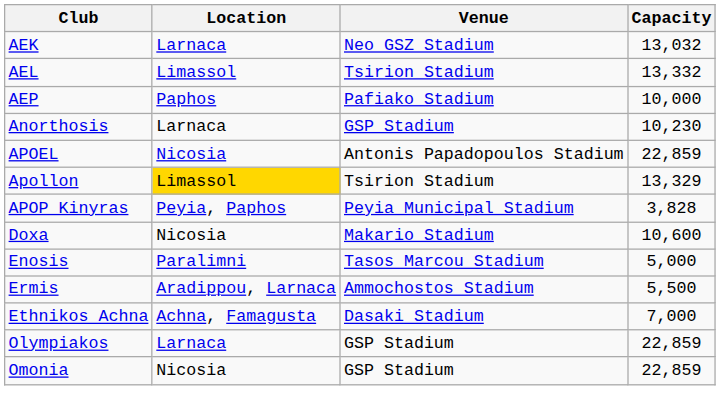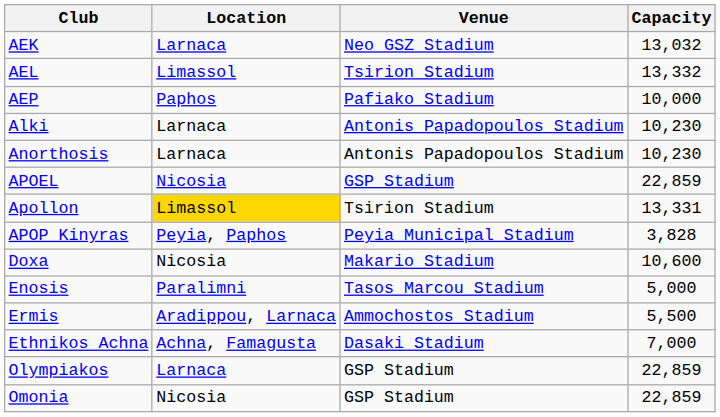 <table class="wikitable sortable">
 <tr>
 <th>Club</th>
 <th>Location</th>
 <th>Venue</th>
 <th>Capacity</th>
 </tr>
 <tr>
 <td><a href='#'>AEK</a></td>
 <td><a href='#'>Larnaca</a></td>
 <td><a href='#'>Neo GSZ Stadium</a></td>
 <td align="center">13,032</td>
 </tr>
 <tr>
 <td><a href='#'>AEL</a></td>
 <td><a href='#'>Limassol</a></td>
 <td><a href='#'>Tsirion Stadium</a></td>
 <td align="center">13,332</td>
 </tr>
 <tr>
 <td><a href='#'>AEP</a></td>
 <td><a href='#'>Paphos</a></td>
 <td><a href='#'>Pafiako Stadium</a></td>
 <td align="center">10,000</td>
 </tr>
 <tr>
+<td><a href='#'>Alki</a></td>
+<td>Larnaca</td>
+<td><a href='#'>Antonis Papadopoulos Stadium</a></td>
+<td align="center">10,230</td>
+</tr>
+<tr>
 <td><a href='#'>Anorthosis</a></td>
 <td>Larnaca</td>
-<td><a href='#'>GSP Stadium</a></td>
+<td>Antonis Papadopoulos Stadium</td>
 <td align="center">10,230</td>
 </tr>
 <tr>
 <td><a href='#'>APOEL</a></td>
 <td><a href='#'>Nicosia</a></td>
-<td>Antonis Papadopoulos Stadium</td>
+<td><a href='#'>GSP Stadium</a></td>
 <td align="center">22,859</td>
 </tr>
 <tr>
 <td><a href='#'>Apollon</a></td>
 <td style="background: gold;">Limassol</td>
 <td>Tsirion Stadium</td>
-<td align="center">13,329</td>
+<td align="center">13,331</td>
 </tr>
 <tr>
 <td><a href='#'>APOP Kinyras</a></td>
 <td><a href='#'>Peyia</a>, <a href='#'>Paphos</a></td>
 <td><a href='#'>Peyia Municipal Stadium</a></td>
 <td align="center">3,828</td>
 </tr>
 <tr>
 <td><a href='#'>Doxa</a></td>
 <td>Nicosia</td>
 <td><a href='#'>Makario Stadium</a></td>
 <td align="center">10,600</td>
 </tr>
 <tr>
 <td><a href='#'>Enosis</a></td>
 <td><a href='#'>Paralimni</a></td>
 <td><a href='#'>Tasos Marcou Stadium</a></td>
 <td align="center">5,000</td>
 </tr>
 <tr>
 <td><a href='#'>Ermis</a></td>
 <td><a href='#'>Aradippou</a>, <a href='#'>Larnaca</a></td>
 <td><a href='#'>Ammochostos Stadium</a></td>
 <td align="center">5,500</td>
 </tr>
 <tr>
 <td><a href='#'>Ethnikos Achna</a></td>
 <td><a href='#'>Achna</a>, <a href='#'>Famagusta</a></td>
 <td><a href='#'>Dasaki Stadium</a></td>
 <td align="center">7,000</td>
 </tr>
 <tr>
 <td><a href='#'>Olympiakos</a></td>
 <td><a href='#'>Larnaca</a></td>
 <td>GSP Stadium</td>
 <td align="center">22,859</td>
 </tr>
 <tr>
 <td><a href='#'>Omonia</a></td>
 <td>Nicosia</td>
 <td>GSP Stadium</td>
 <td align="center">22,859</td>
 </tr>
 </table>
